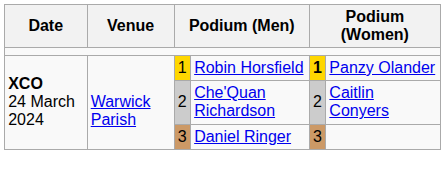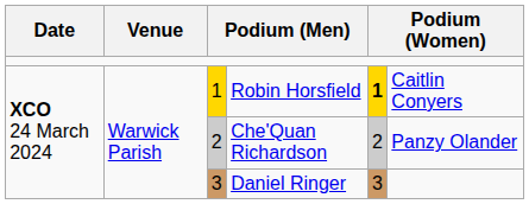 <table class="wikitable" width=70%>
 <tr>
 <th>Date</th>
 <th width=20%>Venue</th>
 <th colspan=2 width=30%>Podium (Men)</th>
 <th colspan=2 width=30%>Podium (Women)</th>
 </tr>
 <tr>
 <td colspan=6></td>
 </tr>
 <tr>
 <td rowspan=3><strong>XCO</strong> <br> 24 March 2024</td>
 <td rowspan=3><br><a href='#'>Warwick Parish</a></td>
 <td bgcolor=FFD700>1</td>
 <td><a href='#'>Robin Horsfield</a></td>
 <td bgcolor=FFD700><strong>1</strong></td>
-<td><a href='#'>Panzy Olander</a></td>
+<td><a href='#'>Caitlin Conyers</a></td>
 </tr>
 <tr>
 <td bgcolor=CCCCCC>2</td>
 <td><a href='#'>Che'Quan Richardson</a></td>
 <td bgcolor=CCCCCC>2</td>
-<td><a href='#'>Caitlin Conyers</a></td>
+<td><a href='#'>Panzy Olander</a></td>
 </tr>
 <tr>
 <td bgcolor=CC9966>3</td>
 <td><a href='#'>Daniel Ringer</a></td>
 <td bgcolor=CC9966>3</td>
 <td></td>
 </tr>
 </table>
